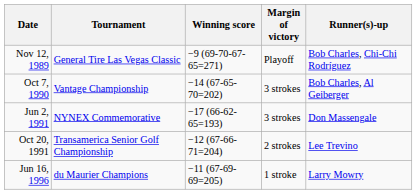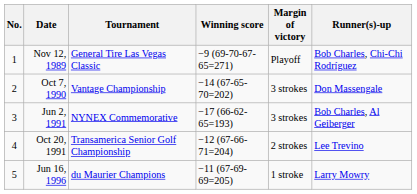 <table class="wikitable" style="font-size:95%;">
 <tr>
+<th>No.</th>
 <th>Date</th>
 <th>Tournament</th>
 <th>Winning score</th>
 <th>Margin of<br>victory</th>
 <th>Runner(s)-up</th>
 </tr>
 <tr>
+<td align=center>1</td>
 <td align=right>Nov 12, <a href='#'>1989</a></td>
 <td><a href='#'>General Tire Las Vegas Classic</a></td>
 <td>−9 (69-70-67-65=271)</td>
 <td>Playoff</td>
 <td> <a href='#'>Bob Charles</a>,  <a href='#'>Chi-Chi Rodríguez</a></td>
 </tr>
 <tr>
+<td align=center>2</td>
 <td align=right>Oct 7, <a href='#'>1990</a></td>
 <td><a href='#'>Vantage Championship</a></td>
 <td>−14 (67-65-70=202)</td>
 <td>3 strokes</td>
-<td> <a href='#'>Bob Charles</a>,  <a href='#'>Al Geiberger</a></td>
+<td> <a href='#'>Don Massengale</a></td>
 </tr>
 <tr>
+<td align=center>3</td>
 <td align=right>Jun 2, <a href='#'>1991</a></td>
 <td><a href='#'>NYNEX Commemorative</a></td>
 <td>−17 (66-62-65=193)</td>
 <td>3 strokes</td>
-<td> <a href='#'>Don Massengale</a></td>
+<td> <a href='#'>Bob Charles</a>,  <a href='#'>Al Geiberger</a></td>
 </tr>
 <tr>
+<td align=center>4</td>
 <td align=right>Oct 20, 1991</td>
 <td><a href='#'>Transamerica Senior Golf Championship</a></td>
 <td>−12 (67-66-71=204)</td>
 <td>2 strokes</td>
 <td> <a href='#'>Lee Trevino</a></td>
 </tr>
 <tr>
+<td align=center>5</td>
 <td align=right>Jun 16, <a href='#'>1996</a></td>
 <td><a href='#'>du Maurier Champions</a></td>
 <td>−11 (67-69-69=205)</td>
 <td>1 stroke</td>
 <td> <a href='#'>Larry Mowry</a></td>
 </tr>
 </table>
